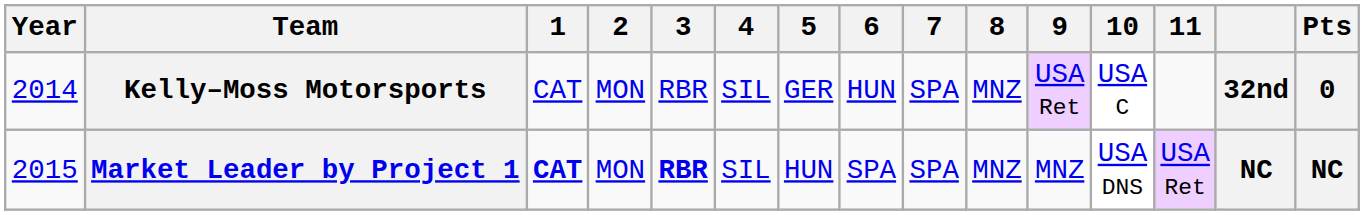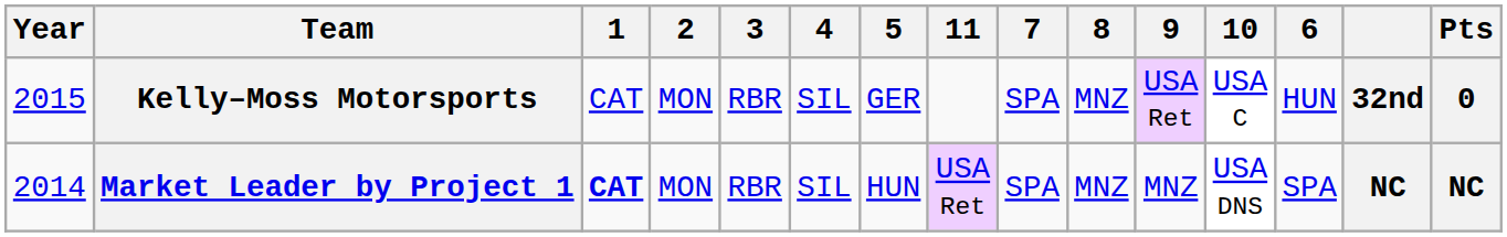 <table class="wikitable" style="text-align:center; font-size:90%">
 <tr>
 <th>Year</th>
 <th>Team</th>
 <th>1</th>
 <th>2</th>
 <th>3</th>
 <th>4</th>
 <th>5</th>
-<th>6</th>
+<th>11</th>
 <th>7</th>
 <th>8</th>
 <th>9</th>
 <th>10</th>
-<th>11</th>
+<th>6</th>
 <th></th>
 <th>Pts</th>
 </tr>
 <tr>
-<td><a href='#'>2014</a></td>
+<td><a href='#'>2015</a></td>
 <th>Kelly–Moss Motorsports</th>
 <td><a href='#'>CAT</a></td>
 <td><a href='#'>MON</a></td>
 <td><a href='#'>RBR</a></td>
 <td><a href='#'>SIL</a></td>
 <td><a href='#'>GER</a></td>
-<td><a href='#'>HUN</a></td>
+<td></td>
 <td><a href='#'>SPA</a></td>
 <td><a href='#'>MNZ</a></td>
 <td style="background:#EFCFFF;"><a href='#'>USA</a><br><small>Ret</small></td>
 <td style="background:#FFFFFF;"><a href='#'>USA</a><br><small>C</small></td>
-<td></td>
+<td><a href='#'>HUN</a></td>
 <th>32nd</th>
 <th>0</th>
 </tr>
 <tr>
-<td><a href='#'>2015</a></td>
+<td><a href='#'>2014</a></td>
 <th><a href='#'>Market Leader by Project 1</a></th>
 <td><strong><a href='#'>CAT</a></strong></td>
 <td><a href='#'>MON</a></td>
-<td><strong><a href='#'>RBR</a></strong></td>
+<td><a href='#'>RBR</a></td>
 <td><a href='#'>SIL</a></td>
 <td><a href='#'>HUN</a></td>
-<td><a href='#'>SPA</a></td>
+<td style="background:#EFCFFF;"><a href='#'>USA</a><br><small>Ret</small></td>
 <td><a href='#'>SPA</a></td>
 <td><a href='#'>MNZ</a></td>
 <td><a href='#'>MNZ</a></td>
 <td style="background:#FFFFFF;"><a href='#'>USA</a><br><small>DNS</small></td>
-<td style="background:#EFCFFF;"><a href='#'>USA</a><br><small>Ret</small></td>
+<td><a href='#'>SPA</a></td>
 <th>NC</th>
 <th>NC</th>
 </tr>
 </table>
